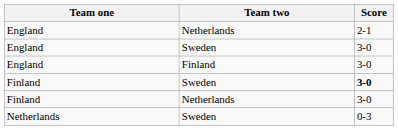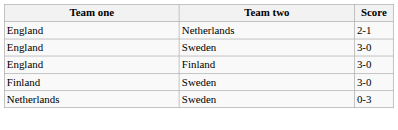 <table class="wikitable">
 <tr>
 <th width=250>Team one</th>
 <th width=250>Team two</th>
 <th width=50>Score</th>
 </tr>
 <tr>
 <td> England</td>
 <td> Netherlands</td>
 <td>2-1</td>
 </tr>
 <tr>
 <td> England</td>
 <td> Sweden</td>
 <td>3-0</td>
 </tr>
 <tr>
 <td> England</td>
 <td> Finland</td>
 <td>3-0</td>
 </tr>
 <tr>
 <td> Finland</td>
 <td> Sweden</td>
-<td><strong>3-0</strong></td>
-</tr>
-<tr>
-<td> Finland</td>
-<td> Netherlands</td>
 <td>3-0</td>
 </tr>
 <tr>
 <td> Netherlands</td>
 <td> Sweden</td>
 <td>0-3</td>
 </tr>
 </table>
